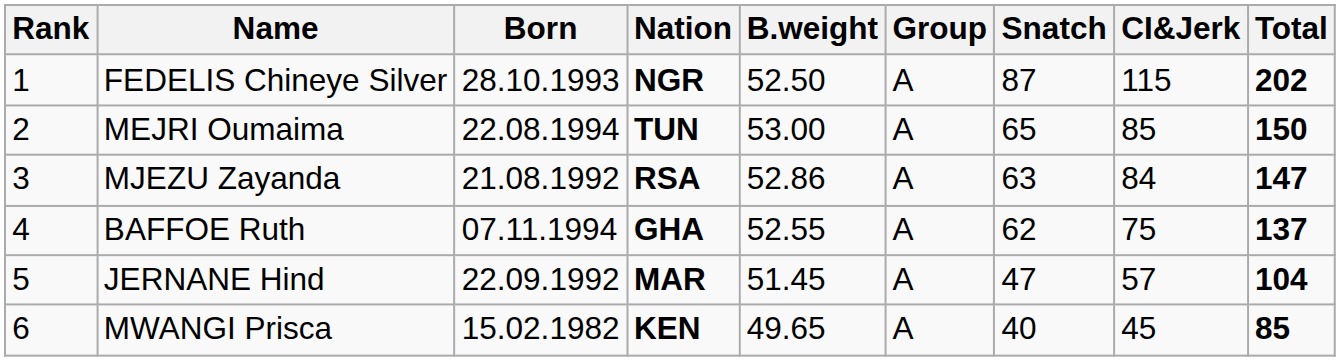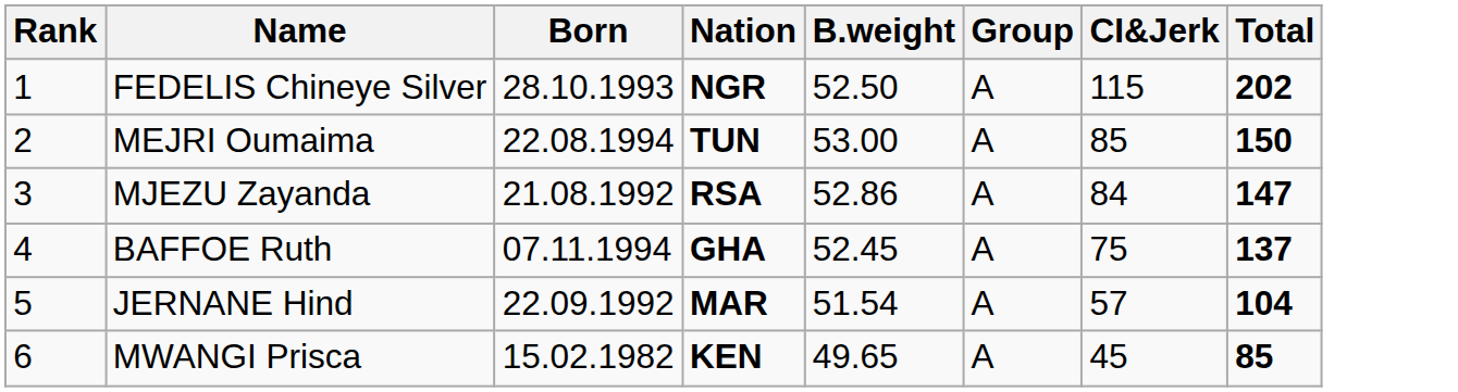 <table class="wikitable">
 <tr>
 <th>Rank</th>
 <th>Name</th>
 <th>Born</th>
 <th>Nation</th>
 <th>B.weight</th>
 <th>Group</th>
-<th>Snatch</th>
 <th>CI&Jerk</th>
 <th>Total</th>
 </tr>
 <tr>
 <td>1</td>
 <td>FEDELIS Chineye Silver</td>
 <td>28.10.1993</td>
 <td><strong>NGR</strong></td>
 <td>52.50</td>
 <td>A</td>
-<td>87</td>
 <td>115</td>
 <td><strong>202</strong></td>
 </tr>
 <tr>
 <td>2</td>
 <td>MEJRI Oumaima</td>
 <td>22.08.1994</td>
 <td><strong>TUN</strong></td>
 <td>53.00</td>
 <td>A</td>
-<td>65</td>
 <td>85</td>
 <td><strong>150</strong></td>
 </tr>
 <tr>
 <td>3</td>
 <td>MJEZU Zayanda</td>
 <td>21.08.1992</td>
 <td><strong>RSA</strong></td>
 <td>52.86</td>
 <td>A</td>
-<td>63</td>
 <td>84</td>
 <td><strong>147</strong></td>
 </tr>
 <tr>
 <td>4</td>
 <td>BAFFOE Ruth</td>
 <td>07.11.1994</td>
 <td><strong>GHA</strong></td>
-<td>52.55</td>
+<td>52.45</td>
 <td>A</td>
-<td>62</td>
 <td>75</td>
 <td><strong>137</strong></td>
 </tr>
 <tr>
 <td>5</td>
 <td>JERNANE Hind</td>
 <td>22.09.1992</td>
 <td><strong>MAR</strong></td>
-<td>51.45</td>
+<td>51.54</td>
 <td>A</td>
-<td>47</td>
 <td>57</td>
 <td><strong>104</strong></td>
 </tr>
 <tr>
 <td>6</td>
 <td>MWANGI Prisca</td>
 <td>15.02.1982</td>
 <td><strong>KEN</strong></td>
 <td>49.65</td>
 <td>A</td>
-<td>40</td>
 <td>45</td>
 <td><strong>85</strong></td>
 </tr>
 </table>
